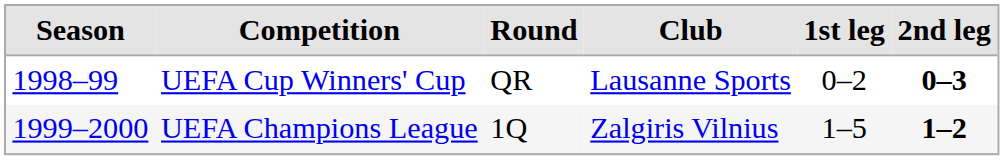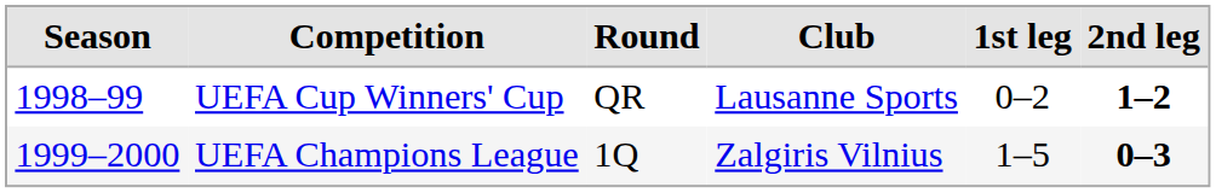 <table cellspacing="0" cellpadding="3" style="border:1px solid #AAAAAA;font-size:90%">
 <tr style="background:#e4e4e4;">
 <th style="border-bottom:1px solid #aaa;">Season</th>
 <th style="border-bottom:1px solid #aaa;">Competition</th>
 <th style="border-bottom:1px solid #aaa;">Round</th>
 <th style="border-bottom:1px solid #aaa;">Club</th>
 <th style="border-bottom:1px solid #aaa; text-align:center;">1st leg</th>
 <th style="border-bottom:1px solid #aaa; text-align:center;">2nd leg</th>
 </tr>
 <tr style="background:#fff;">
 <td><a href='#'>1998–99</a></td>
 <td><a href='#'>UEFA Cup Winners' Cup</a></td>
 <td>QR</td>
 <td> <a href='#'>Lausanne Sports</a></td>
 <td style="text-align:center;">0–2</td>
-<td style="text-align:center;"><strong>0–3</strong></td>
+<td style="text-align:center;"><strong>1–2</strong></td>
 </tr>
 <tr style="background:#F5F5F5;">
 <td><a href='#'>1999–2000</a></td>
 <td><a href='#'>UEFA Champions League</a></td>
 <td>1Q</td>
 <td> <a href='#'>Zalgiris Vilnius</a></td>
 <td style="text-align:center;">1–5</td>
-<td style="text-align:center;"><strong>1–2</strong></td>
+<td style="text-align:center;"><strong>0–3</strong></td>
 </tr>
 </table>
